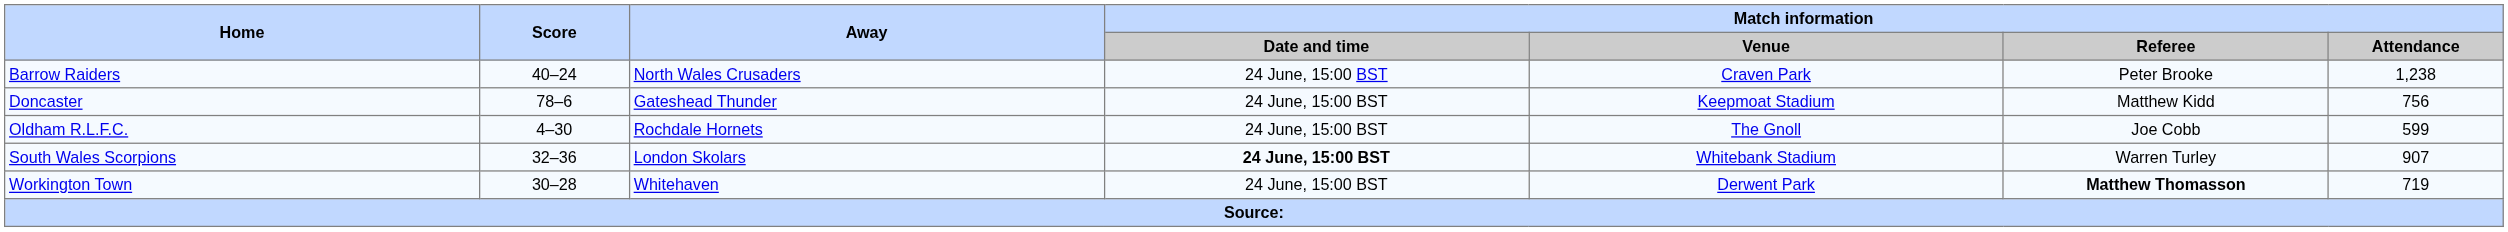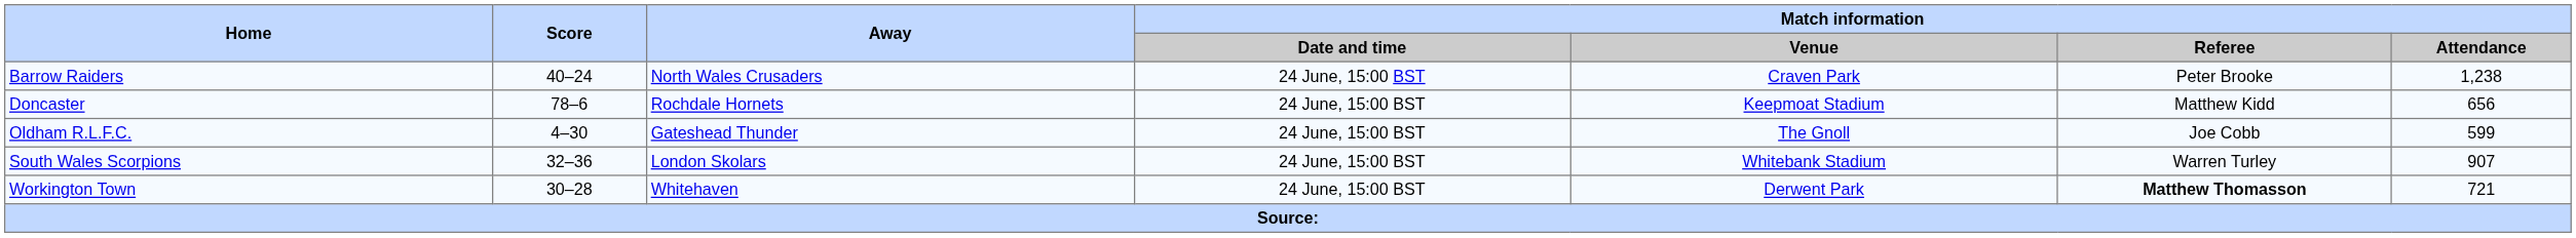 <table border=1 style="border-collapse:collapse; font-size:80%; text-align:center;" cellpadding=3 cellspacing=0 width=100%>
 <tr bgcolor=#C1D8FF>
 <th rowspan=2 width=19%>Home</th>
 <th rowspan=2 width=6%>Score</th>
 <th rowspan=2 width=19%>Away</th>
 <th colspan=6>Match information</th>
 </tr>
 <tr bgcolor=#CCCCCC>
 <th width=17%>Date and time</th>
 <th width=19%>Venue</th>
 <th width=13%>Referee</th>
 <th width=7%>Attendance</th>
 </tr>
 <tr bgcolor=#F5FAFF>
 <td align=left> <a href='#'>Barrow Raiders</a></td>
 <td>40–24</td>
 <td align=left> <a href='#'>North Wales Crusaders</a></td>
 <td>24 June, 15:00 <a href='#'>BST</a></td>
 <td><a href='#'>Craven Park</a></td>
 <td>Peter Brooke</td>
 <td>1,238</td>
 </tr>
 <tr bgcolor=#F5FAFF>
 <td align=left> <a href='#'>Doncaster</a></td>
 <td>78–6</td>
-<td align=left> <a href='#'>Gateshead Thunder</a></td>
+<td align=left> <a href='#'>Rochdale Hornets</a></td>
 <td>24 June, 15:00 BST</td>
 <td><a href='#'>Keepmoat Stadium</a></td>
 <td>Matthew Kidd</td>
-<td>756</td>
+<td>656</td>
 </tr>
 <tr bgcolor=#F5FAFF>
 <td align=left> <a href='#'>Oldham R.L.F.C.</a></td>
 <td>4–30</td>
-<td align=left> <a href='#'>Rochdale Hornets</a></td>
+<td align=left> <a href='#'>Gateshead Thunder</a></td>
 <td>24 June, 15:00 BST</td>
 <td><a href='#'>The Gnoll</a></td>
 <td>Joe Cobb</td>
 <td>599</td>
 </tr>
 <tr bgcolor=#F5FAFF>
 <td align=left> <a href='#'>South Wales Scorpions</a></td>
 <td>32–36</td>
 <td align=left> <a href='#'>London Skolars</a></td>
-<td><strong>24 June, 15:00 BST</strong></td>
+<td>24 June, 15:00 BST</td>
 <td><a href='#'>Whitebank Stadium</a></td>
 <td>Warren Turley</td>
 <td>907</td>
 </tr>
 <tr bgcolor=#F5FAFF>
 <td align=left> <a href='#'>Workington Town</a></td>
 <td>30–28</td>
 <td align=left> <a href='#'>Whitehaven</a></td>
 <td>24 June, 15:00 BST</td>
 <td><a href='#'>Derwent Park</a></td>
 <td><strong>Matthew Thomasson</strong></td>
-<td>719</td>
+<td>721</td>
 </tr>
 <tr bgcolor=#C1D8FF>
 <th colspan=12>Source:</th>
 </tr>
 </table>
